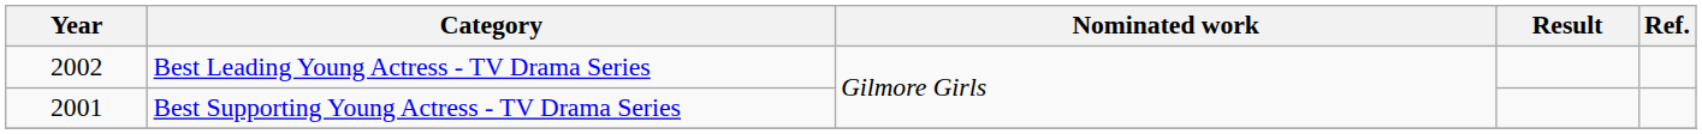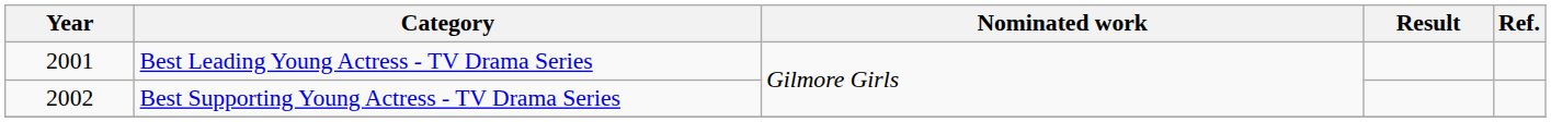 <table class=wikitable>
 <tr>
 <th scope="col" style="width:5em;">Year</th>
 <th scope="col" style="width:26em;">Category</th>
 <th scope="col" style="width:25em;">Nominated work</th>
 <th scope="col" style="width:5em;">Result</th>
 <th>Ref.</th>
 </tr>
 <tr>
-<td style="text-align:center;">2002</td>
+<td style="text-align:center;">2001</td>
 <td><a href='#'>Best Leading Young Actress - TV Drama Series</a></td>
 <td rowspan=2><em>Gilmore Girls</em></td>
 <td></td>
 <td style="text-align:center;"></td>
 </tr>
 <tr>
-<td style="text-align:center;">2001</td>
+<td style="text-align:center;">2002</td>
 <td><a href='#'>Best Supporting Young Actress - TV Drama Series</a></td>
 <td></td>
 <td style="text-align:center;"></td>
 </tr>
 <tr>
 </tr>
 </table>
